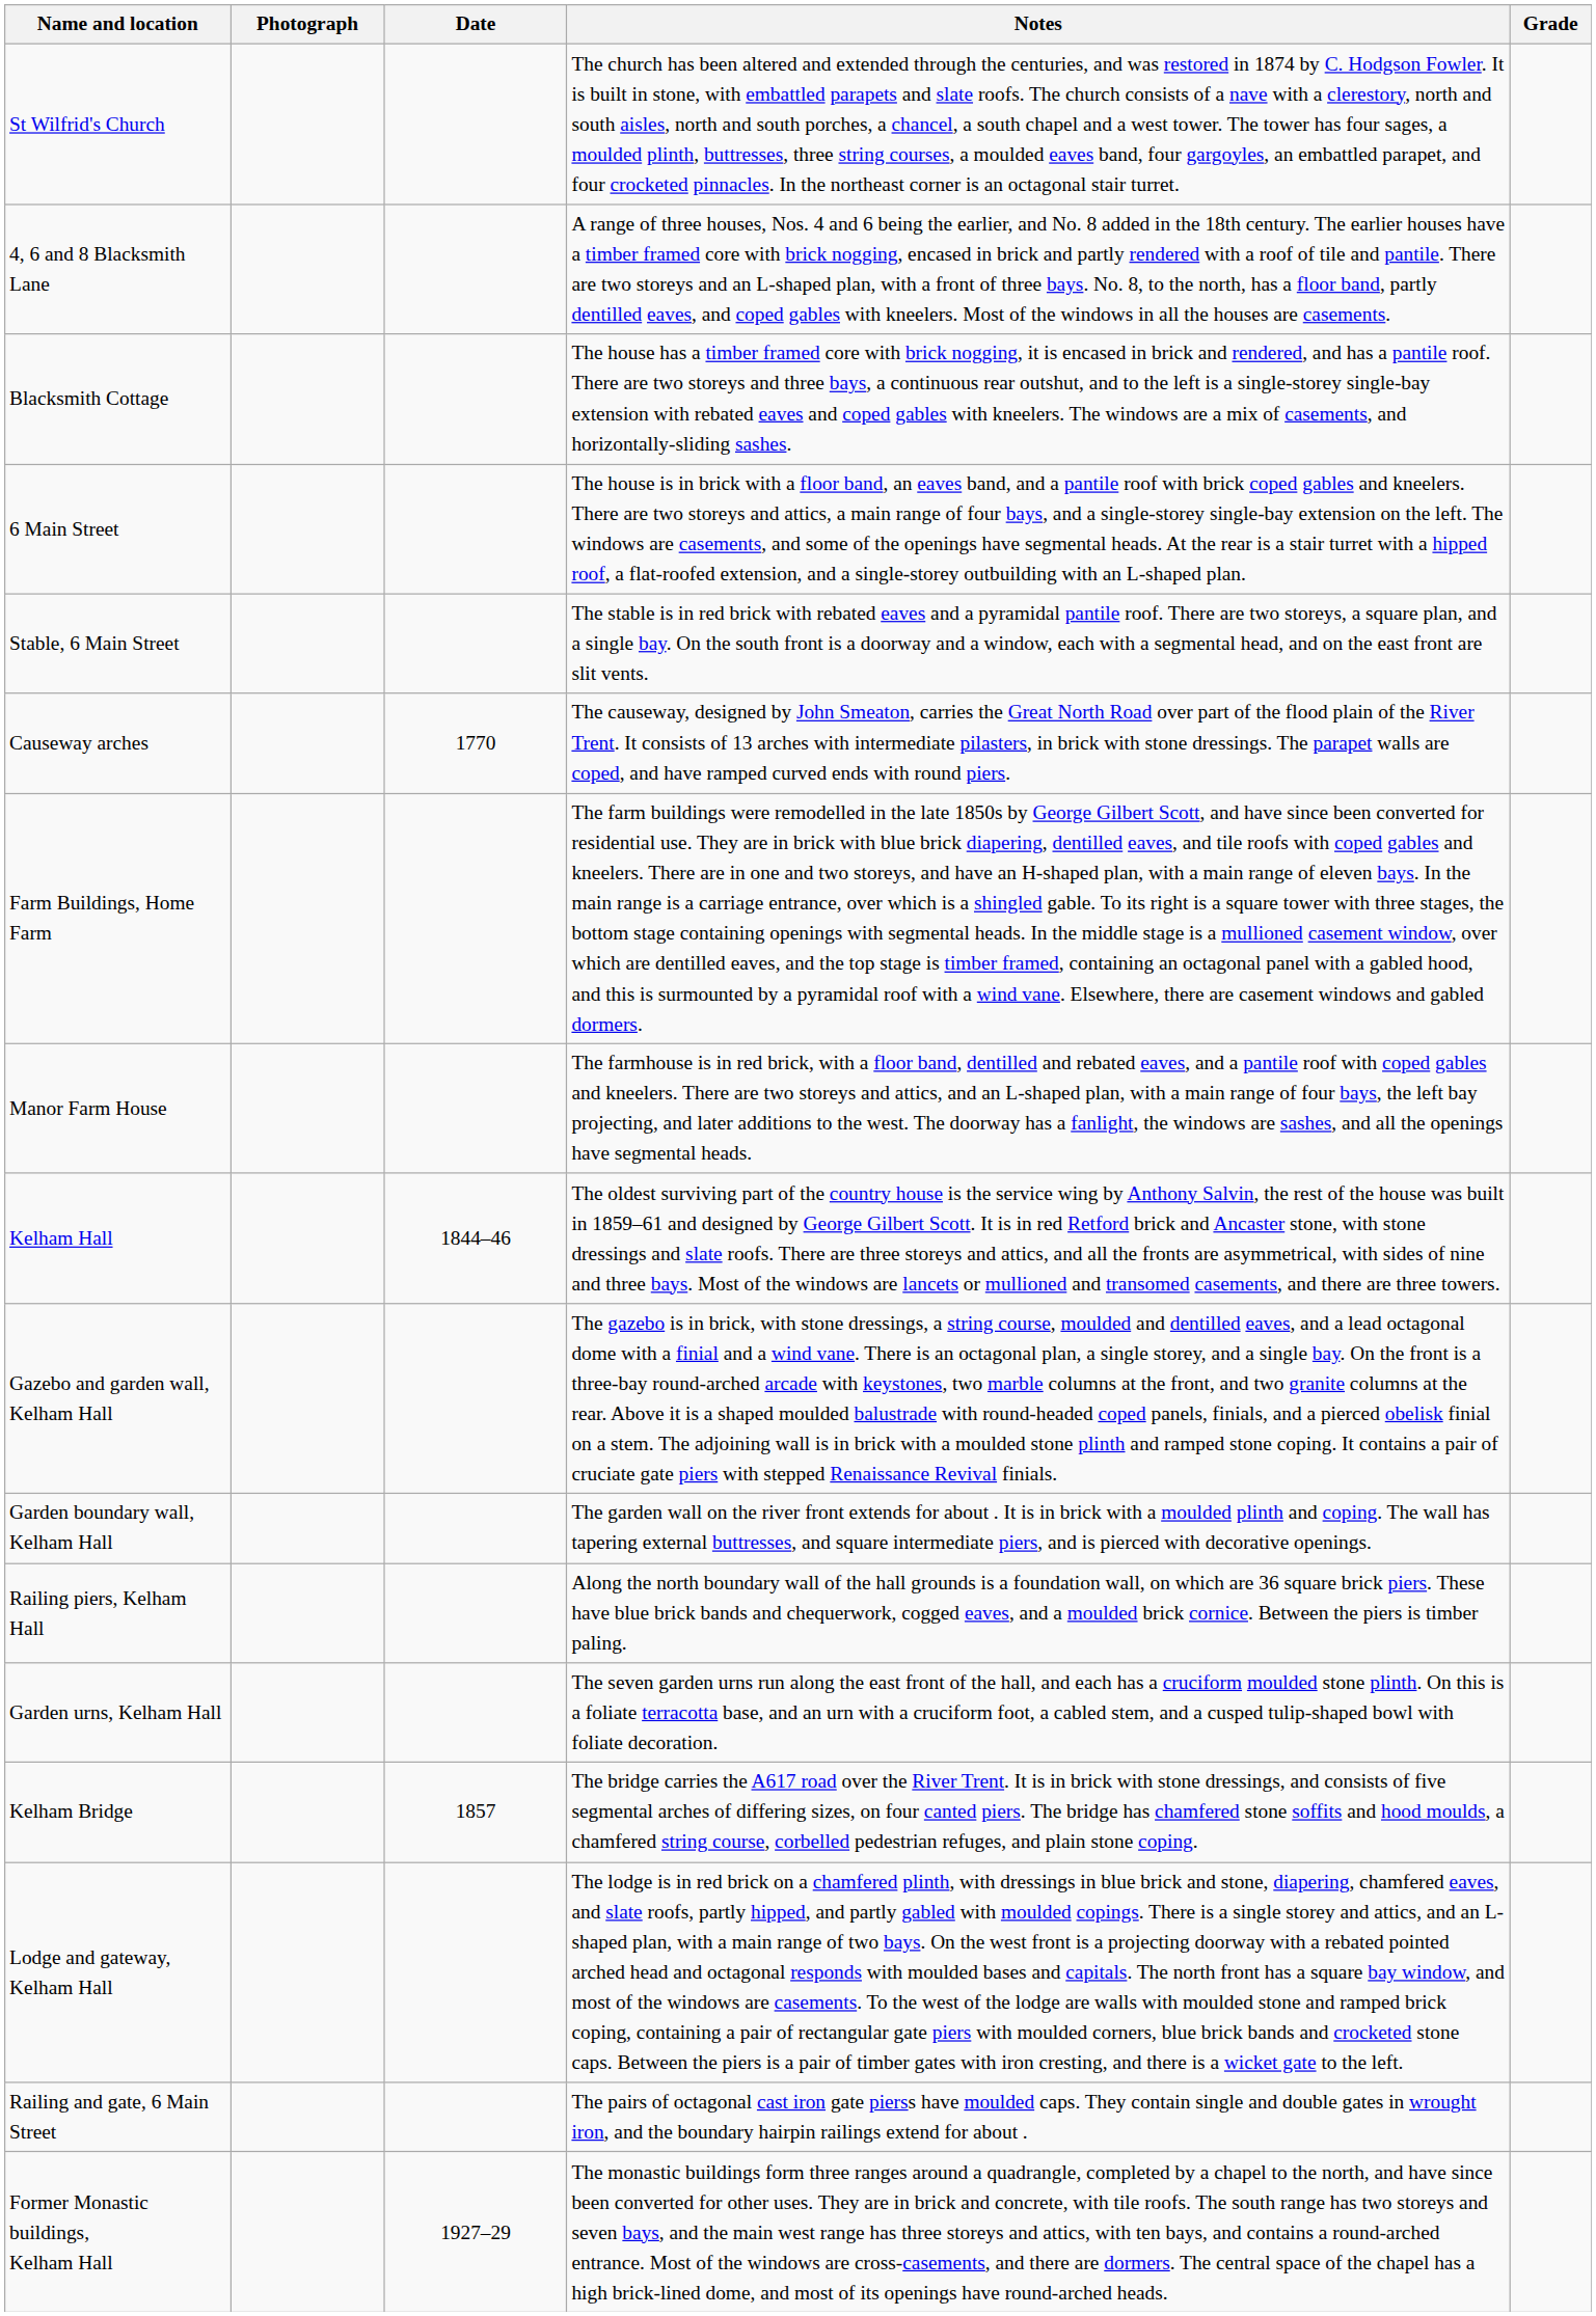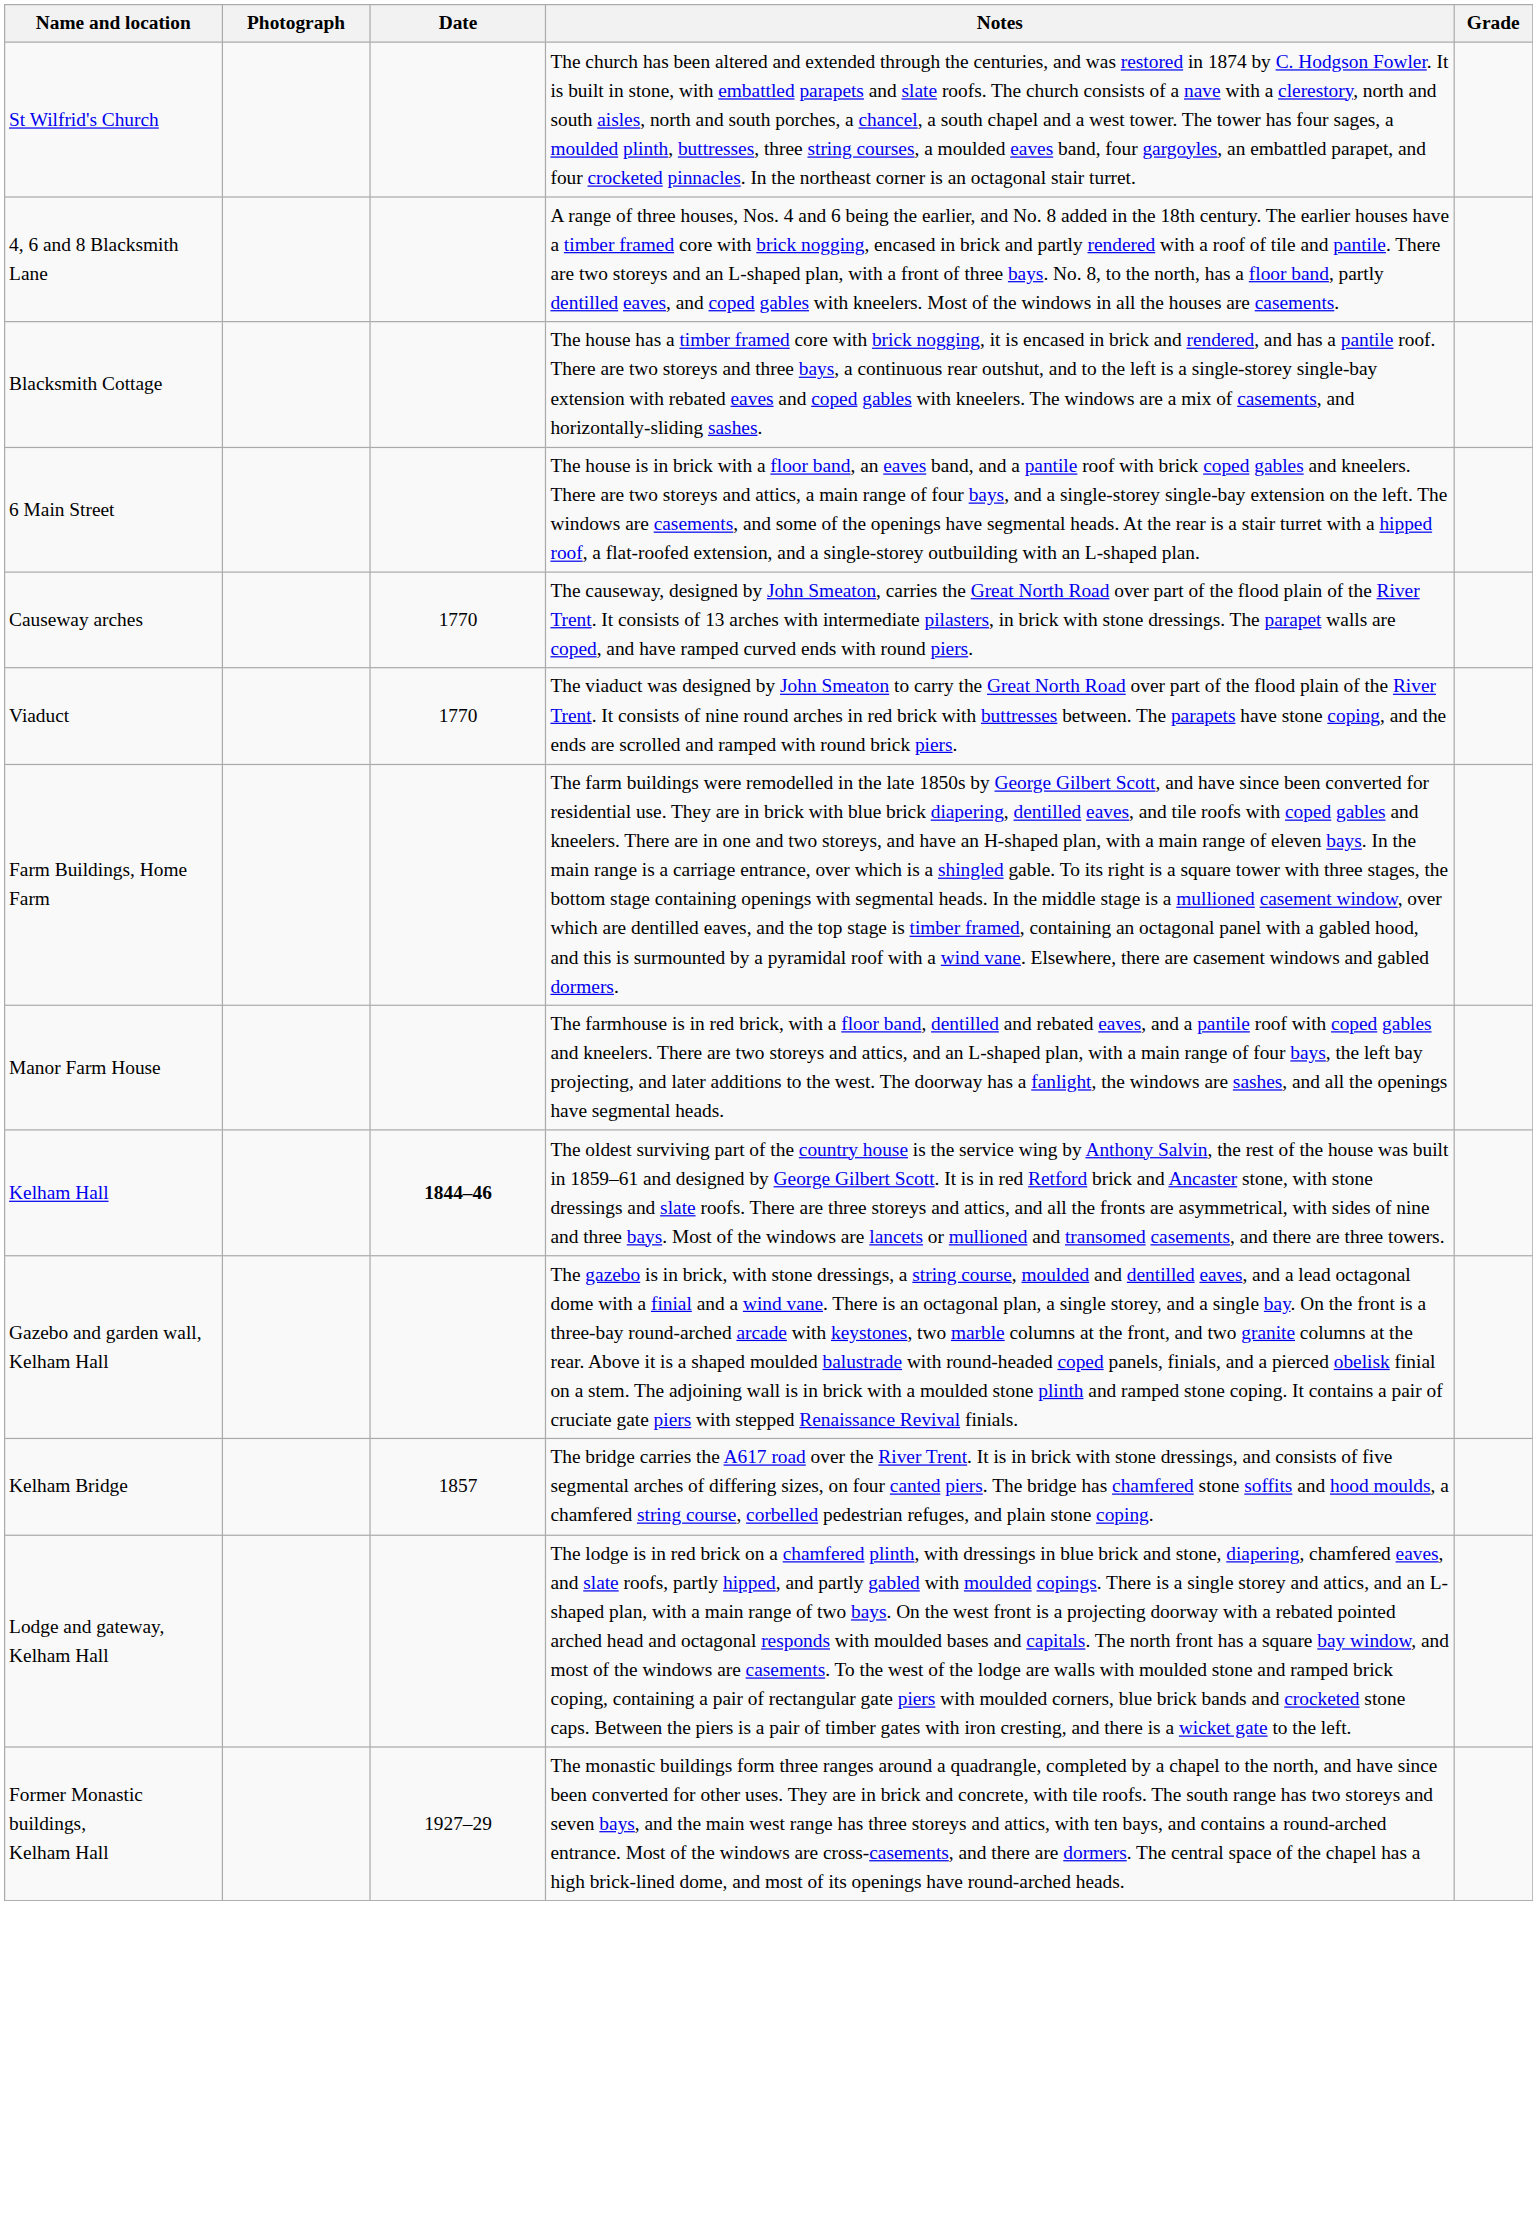 <table class="wikitable sortable plainrowheaders" style="width:100%; border:0px; text-align:left; line-height:150%">
 <tr>
 <th scope="col"  style="width:150px">Name and location</th>
 <th scope="col"  style="width:100px" class="unsortable">Photograph</th>
 <th scope="col"  style="width:120px">Date</th>
 <th scope="col"  style="width:650px" class="unsortable">Notes</th>
 <th scope="col"  style="width:50px">Grade</th>
 </tr>
 <tr>
 <td><a href='#'>St Wilfrid's Church</a><br><small></small></td>
 <td></td>
 <td align="center"></td>
 <td>The church has been altered and extended through the centuries, and was <a href='#'>restored</a> in 1874 by <a href='#'>C. Hodgson Fowler</a>.  It is built in stone, with <a href='#'>embattled</a> <a href='#'>parapets</a> and <a href='#'>slate</a> roofs.  The church consists of a <a href='#'>nave</a> with a <a href='#'>clerestory</a>, north and south <a href='#'>aisles</a>, north and south porches, a <a href='#'>chancel</a>, a south chapel and a west tower.  The tower has four sages, a <a href='#'>moulded</a> <a href='#'>plinth</a>, <a href='#'>buttresses</a>, three <a href='#'>string courses</a>, a moulded <a href='#'>eaves</a> band, four <a href='#'>gargoyles</a>, an embattled parapet, and four <a href='#'>crocketed</a> <a href='#'>pinnacles</a>.  In the northeast corner is an octagonal stair turret.</td>
 <td align="center" ></td>
 </tr>
 <tr>
 <td>4, 6 and 8 Blacksmith Lane<br><small></small></td>
 <td></td>
 <td align="center"></td>
 <td>A range of three houses, Nos. 4 and 6 being the earlier, and No. 8 added in the 18th century.  The earlier houses have a <a href='#'>timber framed</a> core with <a href='#'>brick nogging</a>, encased in brick and partly <a href='#'>rendered</a> with a roof of tile and <a href='#'>pantile</a>.  There are two storeys and an L-shaped plan, with a front of three <a href='#'>bays</a>.  No. 8, to the north, has a <a href='#'>floor band</a>, partly <a href='#'>dentilled</a> <a href='#'>eaves</a>, and <a href='#'>coped</a> <a href='#'>gables</a> with kneelers.  Most of the windows in all the houses are <a href='#'>casements</a>.</td>
 <td align="center" ></td>
 </tr>
 <tr>
 <td>Blacksmith Cottage<br><small></small></td>
 <td></td>
 <td align="center"></td>
 <td>The house has a <a href='#'>timber framed</a> core with <a href='#'>brick nogging</a>, it is encased in brick and <a href='#'>rendered</a>, and has a <a href='#'>pantile</a> roof.  There are two storeys and three <a href='#'>bays</a>, a continuous rear outshut, and to the left is a single-storey single-bay extension with rebated <a href='#'>eaves</a> and <a href='#'>coped</a> <a href='#'>gables</a> with kneelers.  The windows are a mix of <a href='#'>casements</a>, and horizontally-sliding <a href='#'>sashes</a>.</td>
 <td align="center" ></td>
 </tr>
 <tr>
 <td>6 Main Street<br><small></small></td>
 <td></td>
 <td align="center"></td>
 <td>The house is in brick with a <a href='#'>floor band</a>, an <a href='#'>eaves</a> band, and a <a href='#'>pantile</a> roof with brick <a href='#'>coped</a> <a href='#'>gables</a> and kneelers.  There are two storeys and attics, a main range of four <a href='#'>bays</a>, and a single-storey single-bay extension on the left.  The windows are <a href='#'>casements</a>, and some of the openings have segmental heads.  At the rear is a stair turret with a <a href='#'>hipped roof</a>, a flat-roofed extension, and a single-storey outbuilding with an L-shaped plan.</td>
 <td align="center" ></td>
 </tr>
 <tr>
-<td>Stable, 6 Main Street<br><small></small></td>
-<td></td>
-<td align="center"></td>
-<td>The stable is in red brick with rebated <a href='#'>eaves</a> and a pyramidal <a href='#'>pantile</a> roof.  There are two storeys, a square plan, and a single <a href='#'>bay</a>.  On the south front is a doorway and a window, each with a segmental head, and on the east front are slit vents.</td>
-<td align="center" ></td>
-</tr>
-<tr>
 <td>Causeway arches<br><small></small></td>
 <td></td>
 <td align="center">1770</td>
 <td>The causeway, designed by <a href='#'>John Smeaton</a>, carries the <a href='#'>Great North Road</a> over part of the flood plain of the <a href='#'>River Trent</a>.  It consists of 13 arches with intermediate <a href='#'>pilasters</a>, in brick with stone dressings.  The <a href='#'>parapet</a> walls are <a href='#'>coped</a>, and have ramped curved ends with round <a href='#'>piers</a>.</td>
+<td align="center" ></td>
+</tr>
+<tr>
+<td>Viaduct<br><small></small></td>
+<td></td>
+<td align="center">1770</td>
+<td>The viaduct was designed by <a href='#'>John Smeaton</a> to carry the <a href='#'>Great North Road</a> over part of the flood plain of the <a href='#'>River Trent</a>.  It consists of nine round arches in red brick with <a href='#'>buttresses</a> between.  The <a href='#'>parapets</a> have stone <a href='#'>coping</a>, and the ends are scrolled and ramped with round brick <a href='#'>piers</a>.</td>
 <td align="center" ></td>
 </tr>
 <tr>
 <td>Farm Buildings, Home Farm<br><small></small></td>
 <td></td>
 <td align="center"></td>
 <td>The farm buildings were remodelled in the late 1850s by <a href='#'>George Gilbert Scott</a>, and have since been converted for residential use.  They are in brick with blue brick <a href='#'>diapering</a>, <a href='#'>dentilled</a> <a href='#'>eaves</a>, and tile roofs with <a href='#'>coped</a> <a href='#'>gables</a> and kneelers.  There are in one and two storeys, and have an H-shaped plan, with a main range of eleven <a href='#'>bays</a>.  In the main range is a carriage entrance, over which is a <a href='#'>shingled</a> gable.  To its right is a square tower with three stages, the bottom stage containing openings with segmental heads.  In the middle stage is a <a href='#'>mullioned</a> <a href='#'>casement window</a>, over which are dentilled eaves, and the top stage is <a href='#'>timber framed</a>, containing an octagonal panel with a gabled hood, and this is surmounted by a pyramidal roof with a <a href='#'>wind vane</a>.  Elsewhere, there are casement windows and gabled <a href='#'>dormers</a>.</td>
 <td align="center" ></td>
 </tr>
 <tr>
 <td>Manor Farm House<br><small></small></td>
 <td></td>
 <td align="center"></td>
 <td>The farmhouse is in red brick, with a <a href='#'>floor band</a>, <a href='#'>dentilled</a> and rebated <a href='#'>eaves</a>, and a <a href='#'>pantile</a> roof with <a href='#'>coped</a> <a href='#'>gables</a> and kneelers.  There are two storeys and attics, and an L-shaped plan, with a main range of four <a href='#'>bays</a>, the left bay projecting, and later additions to the west.  The doorway has a <a href='#'>fanlight</a>, the windows are <a href='#'>sashes</a>, and all the openings have segmental heads.</td>
 <td align="center" ></td>
 </tr>
 <tr>
 <td><a href='#'>Kelham Hall</a><br><small></small></td>
 <td></td>
-<td align="center">1844–46</td>
+<td align="center"><strong>1844–46</strong></td>
 <td>The oldest surviving part of the <a href='#'>country house</a> is the service wing by <a href='#'>Anthony Salvin</a>, the rest of the house was built in 1859–61 and designed by <a href='#'>George Gilbert Scott</a>.  It is in red <a href='#'>Retford</a> brick and <a href='#'>Ancaster</a> stone, with stone dressings and <a href='#'>slate</a> roofs.  There are three storeys and attics, and all the fronts are asymmetrical, with sides of nine and three <a href='#'>bays</a>.  Most of the windows are <a href='#'>lancets</a> or <a href='#'>mullioned</a> and <a href='#'>transomed</a> <a href='#'>casements</a>, and there are three towers.</td>
 <td align="center" ></td>
 </tr>
 <tr>
 <td>Gazebo and garden wall, Kelham Hall<br><small></small></td>
 <td></td>
 <td align="center"></td>
 <td>The <a href='#'>gazebo</a> is in brick, with stone dressings, a <a href='#'>string course</a>, <a href='#'>moulded</a> and <a href='#'>dentilled</a> <a href='#'>eaves</a>, and a lead octagonal dome with a <a href='#'>finial</a> and a <a href='#'>wind vane</a>.  There is an octagonal plan, a single storey, and a single <a href='#'>bay</a>.  On the front is a three-bay round-arched <a href='#'>arcade</a> with <a href='#'>keystones</a>, two <a href='#'>marble</a> columns at the front, and two <a href='#'>granite</a> columns at the rear.  Above it is a shaped moulded <a href='#'>balustrade</a> with round-headed <a href='#'>coped</a> panels, finials, and a pierced <a href='#'>obelisk</a> finial on a stem.  The adjoining wall is in brick with a moulded stone <a href='#'>plinth</a> and ramped stone coping.  It contains a pair of cruciate gate <a href='#'>piers</a> with stepped <a href='#'>Renaissance Revival</a> finials.</td>
-<td align="center" ></td>
-</tr>
-<tr>
-<td>Garden boundary wall, Kelham Hall<br><small></small></td>
-<td></td>
-<td align="center"></td>
-<td>The garden wall on the river front extends for about .  It is in brick with a <a href='#'>moulded</a> <a href='#'>plinth</a> and <a href='#'>coping</a>.  The wall has tapering external <a href='#'>buttresses</a>, and square intermediate <a href='#'>piers</a>, and is pierced with decorative openings.</td>
-<td align="center" ></td>
-</tr>
-<tr>
-<td>Railing piers, Kelham Hall<br><small></small></td>
-<td></td>
-<td align="center"></td>
-<td>Along the north boundary wall of the hall grounds is a foundation wall, on which are 36 square brick <a href='#'>piers</a>.  These have blue brick bands and chequerwork, cogged <a href='#'>eaves</a>, and a <a href='#'>moulded</a> brick <a href='#'>cornice</a>.  Between the piers is timber paling.</td>
-<td align="center" ></td>
-</tr>
-<tr>
-<td>Garden urns, Kelham Hall<br><small></small></td>
-<td></td>
-<td align="center"></td>
-<td>The seven garden urns run along the east front of the hall, and each has a <a href='#'>cruciform</a> <a href='#'>moulded</a> stone <a href='#'>plinth</a>.  On this is a foliate <a href='#'>terracotta</a> base, and an urn with a cruciform foot, a cabled stem, and a cusped tulip-shaped bowl with foliate decoration.</td>
 <td align="center" ></td>
 </tr>
 <tr>
 <td>Kelham Bridge<br><small></small></td>
 <td></td>
 <td align="center">1857</td>
 <td>The bridge carries the <a href='#'>A617 road</a> over the <a href='#'>River Trent</a>.  It is in brick with stone dressings, and consists of five segmental arches of differing sizes, on four <a href='#'>canted</a> <a href='#'>piers</a>.  The bridge has <a href='#'>chamfered</a> stone <a href='#'>soffits</a> and <a href='#'>hood moulds</a>, a chamfered <a href='#'>string course</a>, <a href='#'>corbelled</a> pedestrian refuges, and plain stone <a href='#'>coping</a>.</td>
 <td align="center" ></td>
 </tr>
 <tr>
 <td>Lodge and gateway, Kelham Hall<br><small></small></td>
 <td></td>
 <td align="center"></td>
 <td>The lodge is in red brick on a <a href='#'>chamfered</a> <a href='#'>plinth</a>, with dressings in blue brick and stone, <a href='#'>diapering</a>, chamfered <a href='#'>eaves</a>, and <a href='#'>slate</a> roofs, partly <a href='#'>hipped</a>, and partly <a href='#'>gabled</a> with <a href='#'>moulded</a> <a href='#'>copings</a>.  There is a single storey and attics, and an L-shaped plan, with a main range of two <a href='#'>bays</a>.  On the west front is a projecting doorway with a rebated pointed arched head and octagonal <a href='#'>responds</a> with moulded bases and <a href='#'>capitals</a>.  The north front has a square <a href='#'>bay window</a>, and most of the windows are <a href='#'>casements</a>.  To the west of the lodge are walls with moulded stone and ramped brick coping, containing a pair of rectangular gate <a href='#'>piers</a> with moulded corners, blue brick bands and <a href='#'>crocketed</a> stone caps. Between the piers is a pair of timber gates with iron cresting, and there is a <a href='#'>wicket gate</a> to the left.</td>
 <td align="center" ></td>
 </tr>
 <tr>
-<td>Railing and gate, 6 Main Street<br><small></small></td>
-<td></td>
-<td align="center"></td>
-<td>The pairs of octagonal <a href='#'>cast iron</a> gate <a href='#'>piers</a>s have <a href='#'>moulded</a> caps.  They contain single and double gates in <a href='#'>wrought iron</a>, and the boundary hairpin railings extend for about .</td>
-<td align="center" ></td>
-</tr>
-<tr>
 <td>Former Monastic buildings,<br>Kelham Hall<br><small></small></td>
 <td></td>
 <td align="center">1927–29</td>
 <td>The monastic buildings form three ranges around a quadrangle, completed by a chapel to the north, and have since been converted for other uses.  They are in brick and concrete, with tile roofs.  The south range has two storeys and seven <a href='#'>bays</a>, and the main west range has three storeys and attics, with ten bays, and contains a round-arched entrance.  Most of the windows are cross-<a href='#'>casements</a>, and there are <a href='#'>dormers</a>.  The central space of the chapel has a high brick-lined dome, and most of its openings have round-arched heads.</td>
 <td align="center" ></td>
 </tr>
 <tr>
 </tr>
 </table>
